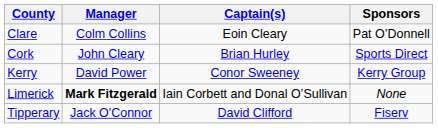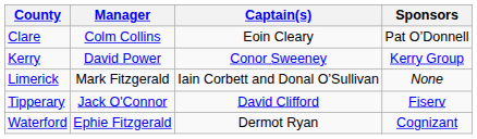 <table class="wikitable sortable" style="text-align:center">
 <tr>
 <th><a href='#'>County</a></th>
 <th><a href='#'>Manager</a></th>
 <th><a href='#'>Captain(s)</a></th>
 <th>Sponsors</th>
 </tr>
 <tr>
 <td style="text-align:left"> <a href='#'>Clare</a></td>
 <td><a href='#'>Colm Collins</a></td>
 <td>Eoin Cleary</td>
 <td>Pat O’Donnell</td>
 </tr>
 <tr>
-<td style="text-align:left"> <a href='#'>Cork</a></td>
-<td><a href='#'>John Cleary</a></td>
-<td><a href='#'>Brian Hurley</a></td>
-<td><a href='#'>Sports Direct</a></td>
-</tr>
-<tr>
 <td style="text-align:left"> <a href='#'>Kerry</a></td>
 <td><a href='#'>David Power</a></td>
 <td><a href='#'>Conor Sweeney</a></td>
 <td><a href='#'>Kerry Group</a></td>
 </tr>
 <tr>
 <td style="text-align:left"> <a href='#'>Limerick</a></td>
-<td><strong>Mark Fitzgerald</strong></td>
+<td>Mark Fitzgerald</td>
 <td>Iain Corbett and Donal O’Sullivan</td>
 <td><em>None</em></td>
 </tr>
 <tr>
 <td style="text-align:left"> <a href='#'>Tipperary</a></td>
 <td><a href='#'>Jack O'Connor</a></td>
 <td><a href='#'>David Clifford</a></td>
 <td><a href='#'>Fiserv</a></td>
 </tr>
+<tr>
+<td style="text-align:left"> <a href='#'>Waterford</a></td>
+<td><a href='#'>Ephie Fitzgerald</a></td>
+<td>Dermot Ryan</td>
+<td><a href='#'>Cognizant</a></td>
+</tr>
 </table>
